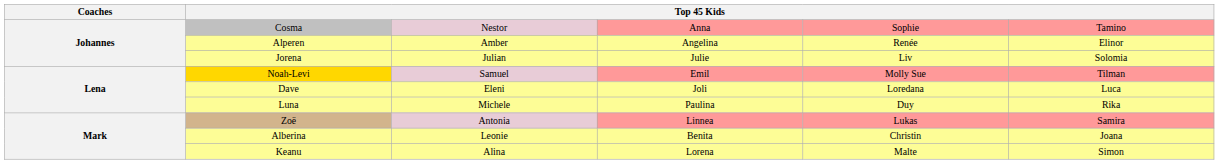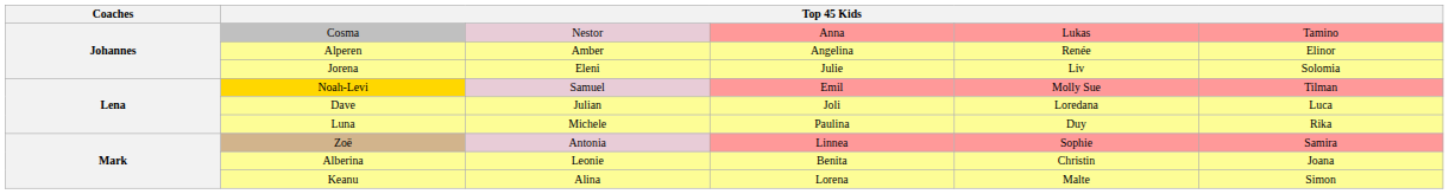 <table class="wikitable" style="text-align:center; width:100%">
 <tr>
 <th width="15%" scope="col">Coaches</th>
 <th width="85%" colspan="5" scope="col">Top 45 Kids</th>
 </tr>
 <tr>
 <th rowspan="3">Johannes</th>
 <td style="background:silver; width:17%">Cosma</td>
 <td style="background:#E8CCD7; width:17%">Nestor</td>
 <td style="background:#FF9999; width:17%">Anna</td>
-<td style="background:#FF9999; width:17%">Sophie</td>
+<td style="background:#FF9999">Lukas</td>
 <td style="background:#FF9999; width:17%">Tamino</td>
 </tr>
 <tr>
 <td style="background:#FDFD96">Alperen</td>
 <td style="background:#FDFD96">Amber</td>
 <td style="background:#FDFD96">Angelina</td>
 <td style="background:#FDFD96">Renée</td>
 <td style="background:#FDFD96">Elinor</td>
 </tr>
 <tr>
 <td style="background:#FDFD96">Jorena</td>
-<td style="background:#FDFD96">Julian</td>
+<td style="background:#FDFD96">Eleni</td>
 <td style="background:#FDFD96">Julie</td>
 <td style="background:#FDFD96">Liv</td>
 <td style="background:#FDFD96">Solomia</td>
 </tr>
 <tr>
 <th rowspan="3">Lena</th>
 <td style="background:gold">Noah-Levi</td>
 <td style="background:#E8CCD7">Samuel</td>
 <td style="background:#FF9999">Emil</td>
 <td style="background:#FF9999">Molly Sue</td>
 <td style="background:#FF9999">Tilman</td>
 </tr>
 <tr>
 <td style="background:#FDFD96">Dave</td>
-<td style="background:#FDFD96">Eleni</td>
+<td style="background:#FDFD96">Julian</td>
 <td style="background:#FDFD96">Joli</td>
 <td style="background:#FDFD96">Loredana</td>
 <td style="background:#FDFD96">Luca</td>
 </tr>
 <tr>
 <td style="background:#FDFD96">Luna</td>
 <td style="background:#FDFD96">Michele</td>
 <td style="background:#FDFD96">Paulina</td>
 <td style="background:#FDFD96">Duy</td>
 <td style="background:#FDFD96">Rika</td>
 </tr>
 <tr>
 <th rowspan="3">Mark</th>
 <td style="background:tan">Zoë</td>
 <td style="background:#E8CCD7">Antonia</td>
 <td style="background:#FF9999">Linnea</td>
-<td style="background:#FF9999">Lukas</td>
+<td style="background:#FF9999; width:17%">Sophie</td>
 <td style="background:#FF9999">Samira</td>
 </tr>
 <tr>
 <td style="background:#FDFD96">Alberina</td>
 <td style="background:#FDFD96">Leonie</td>
 <td style="background:#FDFD96">Benita</td>
 <td style="background:#FDFD96">Christin</td>
 <td style="background:#FDFD96">Joana</td>
 </tr>
 <tr>
 <td style="background:#FDFD96">Keanu</td>
 <td style="background:#FDFD96">Alina</td>
 <td style="background:#FDFD96">Lorena</td>
 <td style="background:#FDFD96">Malte</td>
 <td style="background:#FDFD96">Simon</td>
 </tr>
 </table>
